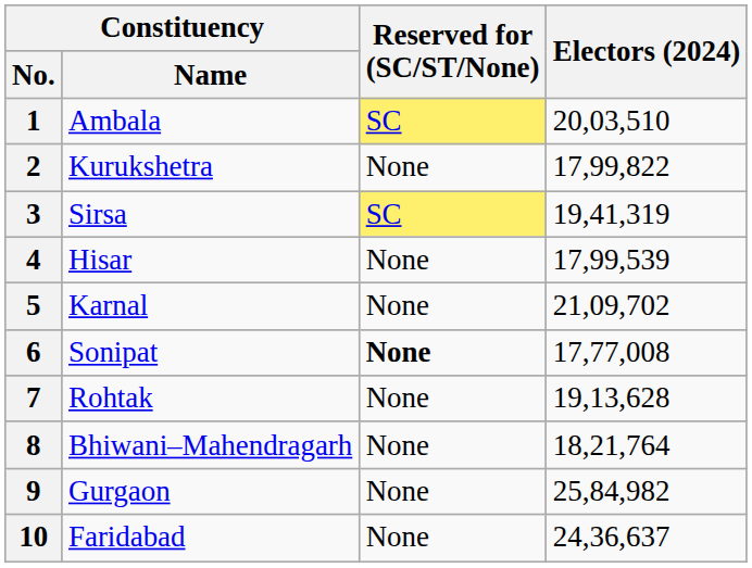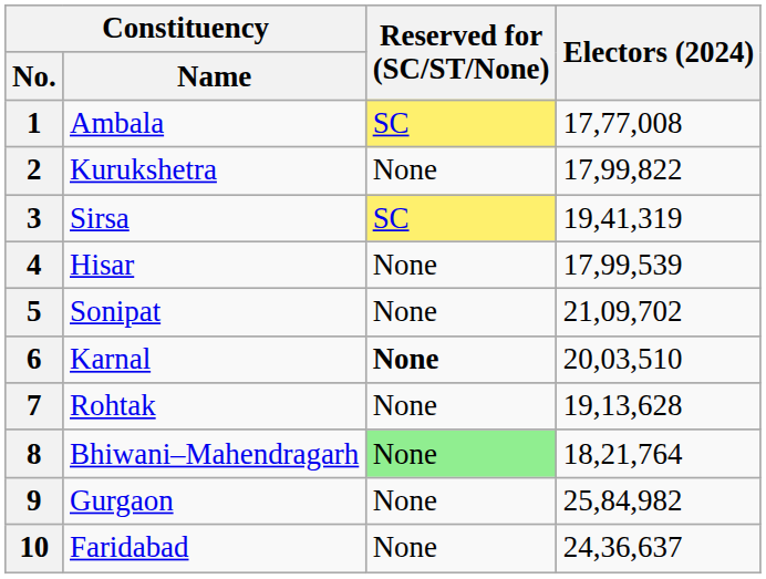 <table class="wikitable sortable">
 <tr>
 <th scope=colgroup colspan="2">Constituency</th>
 <th scope=col rowspan=2>Reserved for<br>(SC/ST/None)</th>
 <th rowspan="2">Electors (2024)</th>
 </tr>
 <tr>
 <th scope=col>No.</th>
 <th scope=col>Name</th>
 </tr>
 <tr>
 <th scope=row>1</th>
 <td><a href='#'>Ambala</a></td>
 <td style="background:#fef06d;"><a href='#'>SC</a></td>
-<td>20,03,510</td>
+<td>17,77,008</td>
 </tr>
 <tr>
 <th scope=row>2</th>
 <td><a href='#'>Kurukshetra</a></td>
 <td>None</td>
 <td>17,99,822</td>
 </tr>
 <tr>
 <th scope=row>3</th>
 <td><a href='#'>Sirsa</a></td>
 <td style="background:#fef06d;"><a href='#'>SC</a></td>
 <td>19,41,319</td>
 </tr>
 <tr>
 <th scope=row>4</th>
 <td><a href='#'>Hisar</a></td>
 <td>None</td>
 <td>17,99,539</td>
 </tr>
 <tr>
 <th scope=row>5</th>
-<td><a href='#'>Karnal</a></td>
+<td><a href='#'>Sonipat</a></td>
 <td>None</td>
 <td>21,09,702</td>
 </tr>
 <tr>
 <th scope=row>6</th>
-<td><a href='#'>Sonipat</a></td>
+<td><a href='#'>Karnal</a></td>
 <td><strong>None</strong></td>
-<td>17,77,008</td>
+<td>20,03,510</td>
 </tr>
 <tr>
 <th scope=row>7</th>
 <td><a href='#'>Rohtak</a></td>
 <td>None</td>
 <td>19,13,628</td>
 </tr>
 <tr>
 <th scope=row>8</th>
 <td><a href='#'>Bhiwani–Mahendragarh</a></td>
-<td>None</td>
+<td style="background: lightgreen;">None</td>
 <td>18,21,764</td>
 </tr>
 <tr>
 <th scope=row>9</th>
 <td><a href='#'>Gurgaon</a></td>
 <td>None</td>
 <td>25,84,982</td>
 </tr>
 <tr>
 <th scope=row>10</th>
 <td><a href='#'>Faridabad</a></td>
 <td>None</td>
 <td>24,36,637</td>
 </tr>
 </table>
